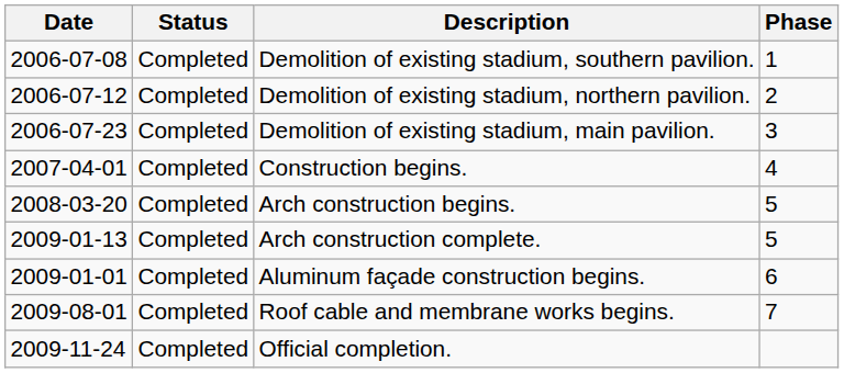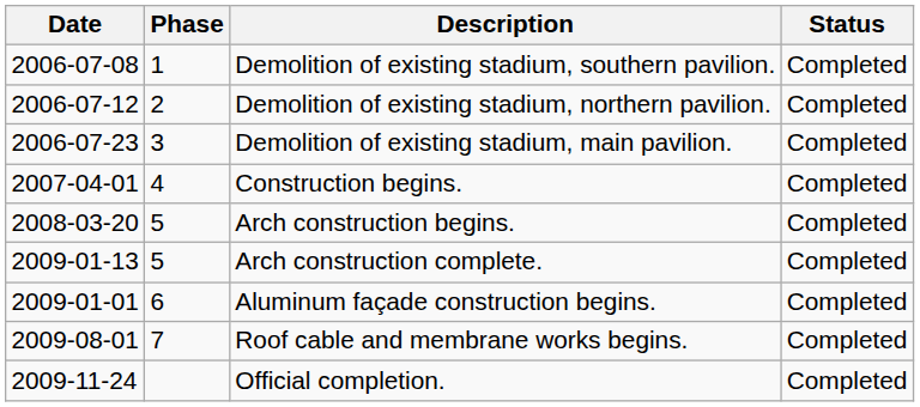 <table class="wikitable" style="text-align: left;">
 <tr>
 <th>Date</th>
+<th>Phase</th>
+<th>Description</th>
 <th>Status</th>
-<th>Description</th>
-<th>Phase</th>
 </tr>
 <tr>
 <td>2006-07-08</td>
+<td>1</td>
+<td>Demolition of existing stadium, southern pavilion.</td>
 <td>Completed</td>
-<td>Demolition of existing stadium, southern pavilion.</td>
-<td>1</td>
 </tr>
 <tr>
 <td>2006-07-12</td>
+<td>2</td>
+<td>Demolition of existing stadium, northern pavilion.</td>
 <td>Completed</td>
-<td>Demolition of existing stadium, northern pavilion.</td>
-<td>2</td>
 </tr>
 <tr>
 <td>2006-07-23</td>
+<td>3</td>
+<td>Demolition of existing stadium, main pavilion.</td>
 <td>Completed</td>
-<td>Demolition of existing stadium, main pavilion.</td>
-<td>3</td>
 </tr>
 <tr>
 <td>2007-04-01</td>
+<td>4</td>
+<td>Construction begins.</td>
 <td>Completed</td>
-<td>Construction begins.</td>
-<td>4</td>
 </tr>
 <tr>
 <td>2008-03-20</td>
+<td>5</td>
+<td>Arch construction begins.</td>
 <td>Completed</td>
-<td>Arch construction begins.</td>
-<td>5</td>
 </tr>
 <tr>
 <td>2009-01-13</td>
+<td>5</td>
+<td>Arch construction complete.</td>
 <td>Completed</td>
-<td>Arch construction complete.</td>
-<td>5</td>
 </tr>
 <tr>
 <td>2009-01-01</td>
+<td>6</td>
+<td>Aluminum façade construction begins.</td>
 <td>Completed</td>
-<td>Aluminum façade construction begins.</td>
-<td>6</td>
 </tr>
 <tr>
 <td>2009-08-01</td>
+<td>7</td>
+<td>Roof cable and membrane works begins.</td>
 <td>Completed</td>
-<td>Roof cable and membrane works begins.</td>
-<td>7</td>
 </tr>
 <tr>
 <td>2009-11-24</td>
+<td></td>
+<td>Official completion.</td>
 <td>Completed</td>
-<td>Official completion.</td>
-<td></td>
 </tr>
 </table>
